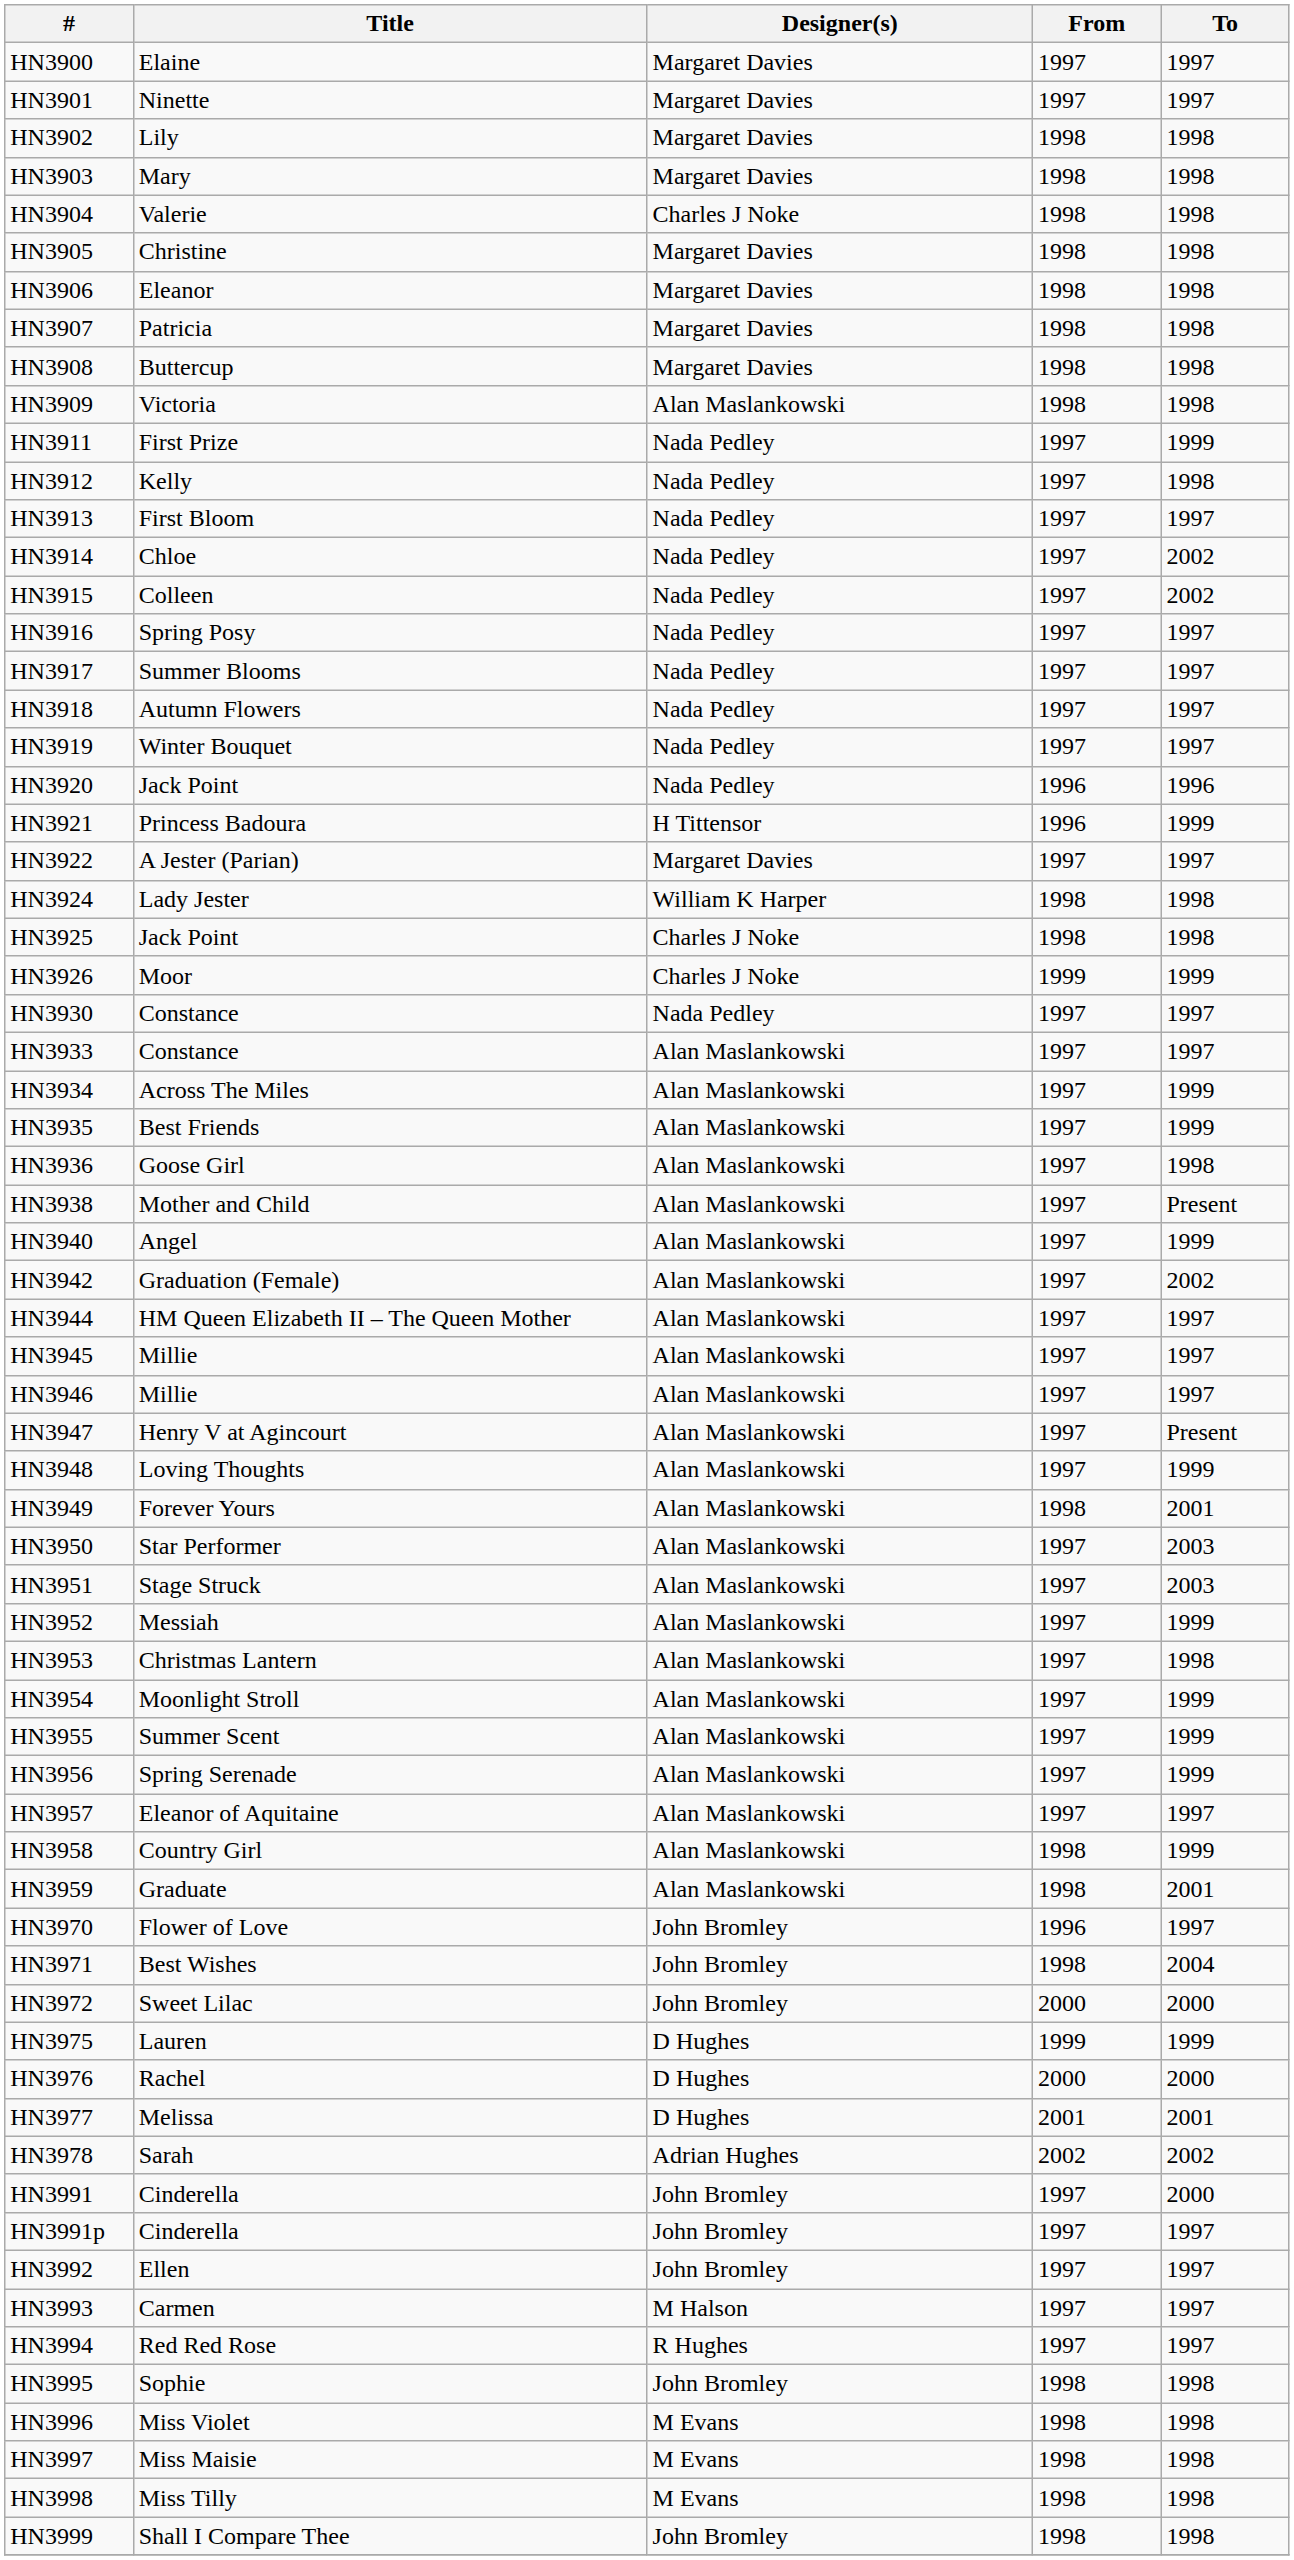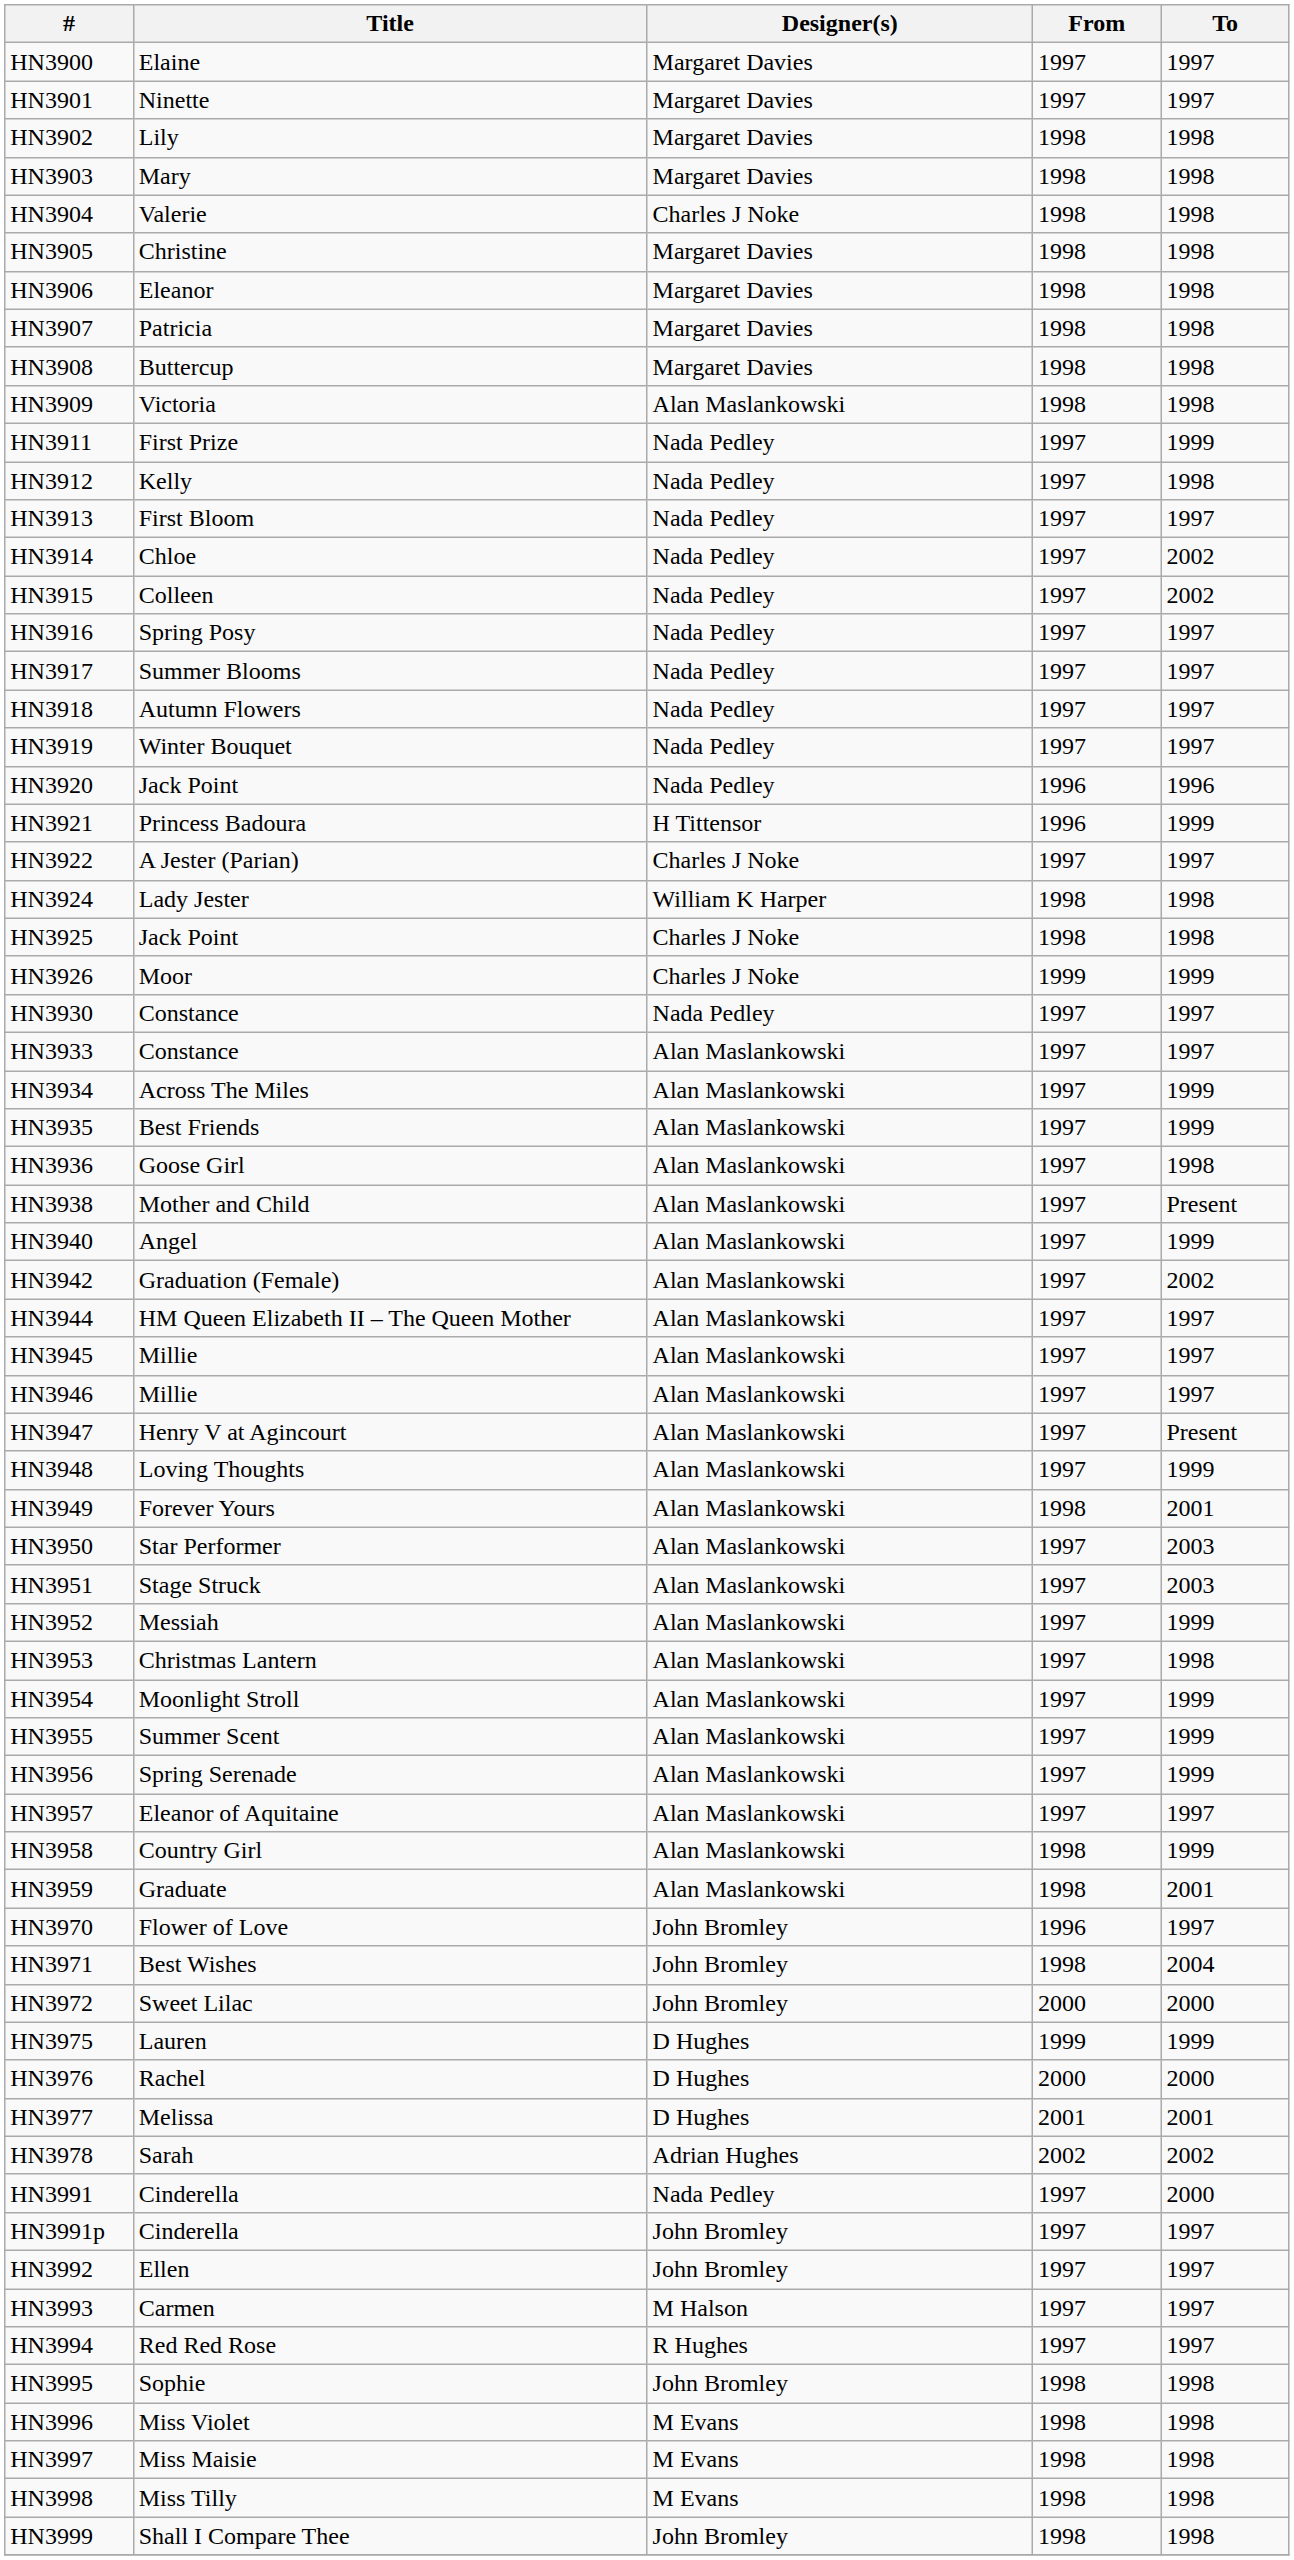 <table class="wikitable collapsible" width="97%" border="1" cellpadding="1" cellspacing="0" align="centre">
 <tr>
 <th width=10%>#</th>
 <th width=40%>Title</th>
 <th width=30%>Designer(s)</th>
 <th width=10%>From</th>
 <th width=10%>To</th>
 </tr>
 <tr>
 <td>HN3900</td>
 <td>Elaine</td>
 <td>Margaret Davies</td>
 <td>1997</td>
 <td>1997</td>
 </tr>
 <tr>
 <td>HN3901</td>
 <td>Ninette</td>
 <td>Margaret Davies</td>
 <td>1997</td>
 <td>1997</td>
 </tr>
 <tr>
 <td>HN3902</td>
 <td>Lily</td>
 <td>Margaret Davies</td>
 <td>1998</td>
 <td>1998</td>
 </tr>
 <tr>
 <td>HN3903</td>
 <td>Mary</td>
 <td>Margaret Davies</td>
 <td>1998</td>
 <td>1998</td>
 </tr>
 <tr>
 <td>HN3904</td>
 <td>Valerie</td>
 <td>Charles J Noke</td>
 <td>1998</td>
 <td>1998</td>
 </tr>
 <tr>
 <td>HN3905</td>
 <td>Christine</td>
 <td>Margaret Davies</td>
 <td>1998</td>
 <td>1998</td>
 </tr>
 <tr>
 <td>HN3906</td>
 <td>Eleanor</td>
 <td>Margaret Davies</td>
 <td>1998</td>
 <td>1998</td>
 </tr>
 <tr>
 <td>HN3907</td>
 <td>Patricia</td>
 <td>Margaret Davies</td>
 <td>1998</td>
 <td>1998</td>
 </tr>
 <tr>
 <td>HN3908</td>
 <td>Buttercup</td>
 <td>Margaret Davies</td>
 <td>1998</td>
 <td>1998</td>
 </tr>
 <tr>
 <td>HN3909</td>
 <td>Victoria</td>
 <td>Alan Maslankowski</td>
 <td>1998</td>
 <td>1998</td>
 </tr>
 <tr>
 <td>HN3911</td>
 <td>First Prize</td>
 <td>Nada Pedley</td>
 <td>1997</td>
 <td>1999</td>
 </tr>
 <tr>
 <td>HN3912</td>
 <td>Kelly</td>
 <td>Nada Pedley</td>
 <td>1997</td>
 <td>1998</td>
 </tr>
 <tr>
 <td>HN3913</td>
 <td>First Bloom</td>
 <td>Nada Pedley</td>
 <td>1997</td>
 <td>1997</td>
 </tr>
 <tr>
 <td>HN3914</td>
 <td>Chloe</td>
 <td>Nada Pedley</td>
 <td>1997</td>
 <td>2002</td>
 </tr>
 <tr>
 <td>HN3915</td>
 <td>Colleen</td>
 <td>Nada Pedley</td>
 <td>1997</td>
 <td>2002</td>
 </tr>
 <tr>
 <td>HN3916</td>
 <td>Spring Posy</td>
 <td>Nada Pedley</td>
 <td>1997</td>
 <td>1997</td>
 </tr>
 <tr>
 <td>HN3917</td>
 <td>Summer Blooms</td>
 <td>Nada Pedley</td>
 <td>1997</td>
 <td>1997</td>
 </tr>
 <tr>
 <td>HN3918</td>
 <td>Autumn Flowers</td>
 <td>Nada Pedley</td>
 <td>1997</td>
 <td>1997</td>
 </tr>
 <tr>
 <td>HN3919</td>
 <td>Winter Bouquet</td>
 <td>Nada Pedley</td>
 <td>1997</td>
 <td>1997</td>
 </tr>
 <tr>
 <td>HN3920</td>
 <td>Jack Point</td>
 <td>Nada Pedley</td>
 <td>1996</td>
 <td>1996</td>
 </tr>
 <tr>
 <td>HN3921</td>
 <td>Princess Badoura</td>
 <td>H Tittensor</td>
 <td>1996</td>
 <td>1999</td>
 </tr>
 <tr>
 <td>HN3922</td>
 <td>A Jester (Parian)</td>
-<td>Margaret Davies</td>
+<td>Charles J Noke</td>
 <td>1997</td>
 <td>1997</td>
 </tr>
 <tr>
 <td>HN3924</td>
 <td>Lady Jester</td>
 <td>William K Harper</td>
 <td>1998</td>
 <td>1998</td>
 </tr>
 <tr>
 <td>HN3925</td>
 <td>Jack Point</td>
 <td>Charles J Noke</td>
 <td>1998</td>
 <td>1998</td>
 </tr>
 <tr>
 <td>HN3926</td>
 <td>Moor</td>
 <td>Charles J Noke</td>
 <td>1999</td>
 <td>1999</td>
 </tr>
 <tr>
 <td>HN3930</td>
 <td>Constance</td>
 <td>Nada Pedley</td>
 <td>1997</td>
 <td>1997</td>
 </tr>
 <tr>
 <td>HN3933</td>
 <td>Constance</td>
 <td>Alan Maslankowski</td>
 <td>1997</td>
 <td>1997</td>
 </tr>
 <tr>
 <td>HN3934</td>
 <td>Across The Miles</td>
 <td>Alan Maslankowski</td>
 <td>1997</td>
 <td>1999</td>
 </tr>
 <tr>
 <td>HN3935</td>
 <td>Best Friends</td>
 <td>Alan Maslankowski</td>
 <td>1997</td>
 <td>1999</td>
 </tr>
 <tr>
 <td>HN3936</td>
 <td>Goose Girl</td>
 <td>Alan Maslankowski</td>
 <td>1997</td>
 <td>1998</td>
 </tr>
 <tr>
 <td>HN3938</td>
 <td>Mother and Child</td>
 <td>Alan Maslankowski</td>
 <td>1997</td>
 <td>Present</td>
 </tr>
 <tr>
 <td>HN3940</td>
 <td>Angel</td>
 <td>Alan Maslankowski</td>
 <td>1997</td>
 <td>1999</td>
 </tr>
 <tr>
 <td>HN3942</td>
 <td>Graduation (Female)</td>
 <td>Alan Maslankowski</td>
 <td>1997</td>
 <td>2002</td>
 </tr>
 <tr>
 <td>HN3944</td>
 <td>HM Queen Elizabeth II – The Queen Mother</td>
 <td>Alan Maslankowski</td>
 <td>1997</td>
 <td>1997</td>
 </tr>
 <tr>
 <td>HN3945</td>
 <td>Millie</td>
 <td>Alan Maslankowski</td>
 <td>1997</td>
 <td>1997</td>
 </tr>
 <tr>
 <td>HN3946</td>
 <td>Millie</td>
 <td>Alan Maslankowski</td>
 <td>1997</td>
 <td>1997</td>
 </tr>
 <tr>
 <td>HN3947</td>
 <td>Henry V at Agincourt</td>
 <td>Alan Maslankowski</td>
 <td>1997</td>
 <td>Present</td>
 </tr>
 <tr>
 <td>HN3948</td>
 <td>Loving Thoughts</td>
 <td>Alan Maslankowski</td>
 <td>1997</td>
 <td>1999</td>
 </tr>
 <tr>
 <td>HN3949</td>
 <td>Forever Yours</td>
 <td>Alan Maslankowski</td>
 <td>1998</td>
 <td>2001</td>
 </tr>
 <tr>
 <td>HN3950</td>
 <td>Star Performer</td>
 <td>Alan Maslankowski</td>
 <td>1997</td>
 <td>2003</td>
 </tr>
 <tr>
 <td>HN3951</td>
 <td>Stage Struck</td>
 <td>Alan Maslankowski</td>
 <td>1997</td>
 <td>2003</td>
 </tr>
 <tr>
 <td>HN3952</td>
 <td>Messiah</td>
 <td>Alan Maslankowski</td>
 <td>1997</td>
 <td>1999</td>
 </tr>
 <tr>
 <td>HN3953</td>
 <td>Christmas Lantern</td>
 <td>Alan Maslankowski</td>
 <td>1997</td>
 <td>1998</td>
 </tr>
 <tr>
 <td>HN3954</td>
 <td>Moonlight Stroll</td>
 <td>Alan Maslankowski</td>
 <td>1997</td>
 <td>1999</td>
 </tr>
 <tr>
 <td>HN3955</td>
 <td>Summer Scent</td>
 <td>Alan Maslankowski</td>
 <td>1997</td>
 <td>1999</td>
 </tr>
 <tr>
 <td>HN3956</td>
 <td>Spring Serenade</td>
 <td>Alan Maslankowski</td>
 <td>1997</td>
 <td>1999</td>
 </tr>
 <tr>
 <td>HN3957</td>
 <td>Eleanor of Aquitaine</td>
 <td>Alan Maslankowski</td>
 <td>1997</td>
 <td>1997</td>
 </tr>
 <tr>
 <td>HN3958</td>
 <td>Country Girl</td>
 <td>Alan Maslankowski</td>
 <td>1998</td>
 <td>1999</td>
 </tr>
 <tr>
 <td>HN3959</td>
 <td>Graduate</td>
 <td>Alan Maslankowski</td>
 <td>1998</td>
 <td>2001</td>
 </tr>
 <tr>
 <td>HN3970</td>
 <td>Flower of Love</td>
 <td>John Bromley</td>
 <td>1996</td>
 <td>1997</td>
 </tr>
 <tr>
 <td>HN3971</td>
 <td>Best Wishes</td>
 <td>John Bromley</td>
 <td>1998</td>
 <td>2004</td>
 </tr>
 <tr>
 <td>HN3972</td>
 <td>Sweet Lilac</td>
 <td>John Bromley</td>
 <td>2000</td>
 <td>2000</td>
 </tr>
 <tr>
 <td>HN3975</td>
 <td>Lauren</td>
 <td>D Hughes</td>
 <td>1999</td>
 <td>1999</td>
 </tr>
 <tr>
 <td>HN3976</td>
 <td>Rachel</td>
 <td>D Hughes</td>
 <td>2000</td>
 <td>2000</td>
 </tr>
 <tr>
 <td>HN3977</td>
 <td>Melissa</td>
 <td>D Hughes</td>
 <td>2001</td>
 <td>2001</td>
 </tr>
 <tr>
 <td>HN3978</td>
 <td>Sarah</td>
 <td>Adrian Hughes</td>
 <td>2002</td>
 <td>2002</td>
 </tr>
 <tr>
 <td>HN3991</td>
 <td>Cinderella</td>
-<td>John Bromley</td>
+<td>Nada Pedley</td>
 <td>1997</td>
 <td>2000</td>
 </tr>
 <tr>
 <td>HN3991p</td>
 <td>Cinderella</td>
 <td>John Bromley</td>
 <td>1997</td>
 <td>1997</td>
 </tr>
 <tr>
 <td>HN3992</td>
 <td>Ellen</td>
 <td>John Bromley</td>
 <td>1997</td>
 <td>1997</td>
 </tr>
 <tr>
 <td>HN3993</td>
 <td>Carmen</td>
 <td>M Halson</td>
 <td>1997</td>
 <td>1997</td>
 </tr>
 <tr>
 <td>HN3994</td>
 <td>Red Red Rose</td>
 <td>R Hughes</td>
 <td>1997</td>
 <td>1997</td>
 </tr>
 <tr>
 <td>HN3995</td>
 <td>Sophie</td>
 <td>John Bromley</td>
 <td>1998</td>
 <td>1998</td>
 </tr>
 <tr>
 <td>HN3996</td>
 <td>Miss Violet</td>
 <td>M Evans</td>
 <td>1998</td>
 <td>1998</td>
 </tr>
 <tr>
 <td>HN3997</td>
 <td>Miss Maisie</td>
 <td>M Evans</td>
 <td>1998</td>
 <td>1998</td>
 </tr>
 <tr>
 <td>HN3998</td>
 <td>Miss Tilly</td>
 <td>M Evans</td>
 <td>1998</td>
 <td>1998</td>
 </tr>
 <tr>
 <td>HN3999</td>
 <td>Shall I Compare Thee</td>
 <td>John Bromley</td>
 <td>1998</td>
 <td>1998</td>
 </tr>
 <tr>
 </tr>
 </table>
